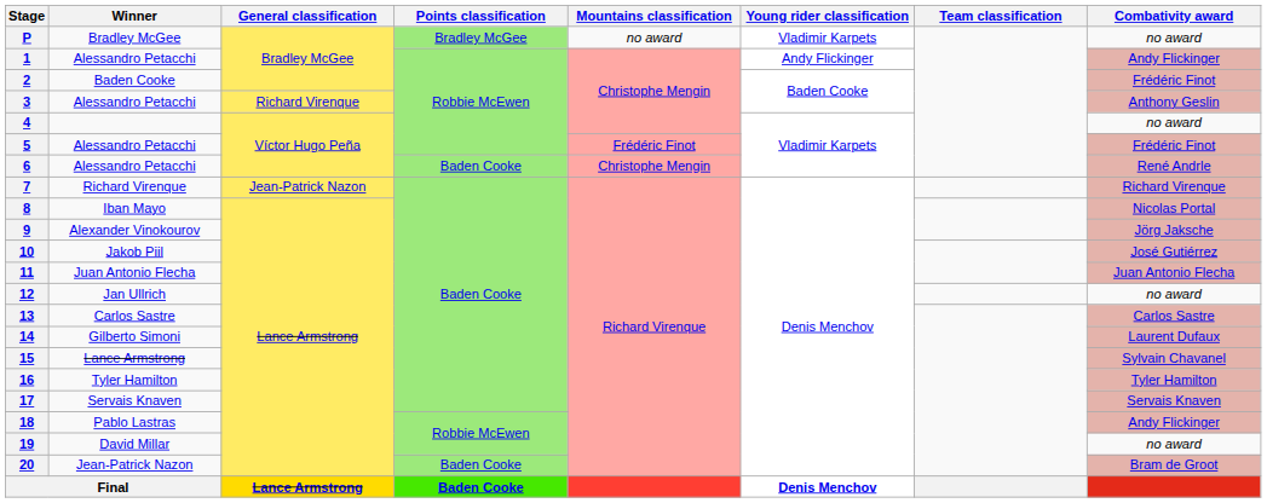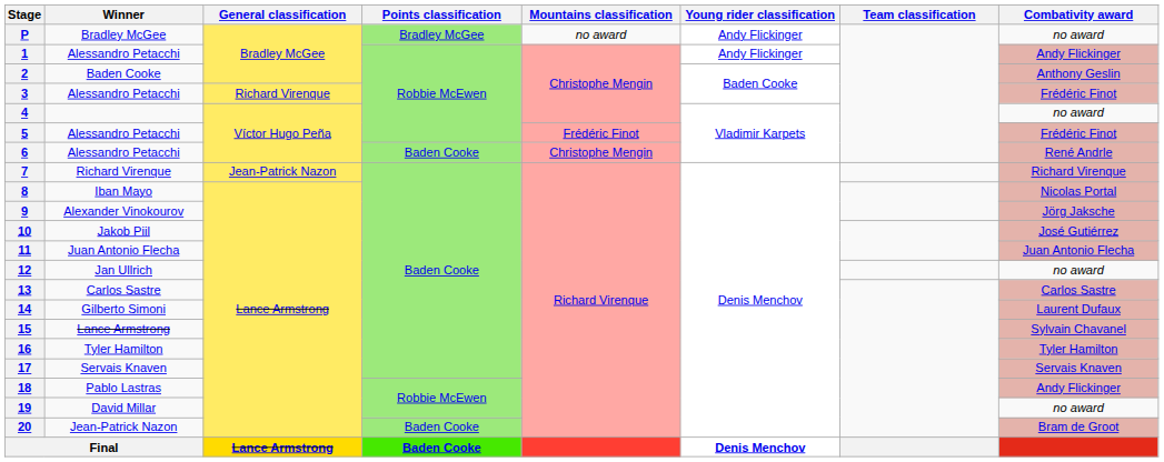 <table class="wikitable" style="text-align:center; font-size:smaller; clear:both;">
 <tr>
 <th scope="col" style="width:1%;">Stage</th>
 <th scope="col" style="width:14%;">Winner</th>
 <th scope="col" style="width:14%;"><a href='#'>General classification</a><br></th>
 <th scope="col" style="width:14%;"><a href='#'>Points classification</a><br></th>
 <th scope="col" style="width:14%;"><a href='#'>Mountains classification</a><br></th>
 <th scope="col" style="width:14%;"><a href='#'>Young rider classification</a><br></th>
 <th scope="col" style="width:14%;"><a href='#'>Team classification</a></th>
 <th scope="col" style="width:14%;"><a href='#'>Combativity award</a><br></th>
 </tr>
 <tr>
 <th scope="row"><a href='#'>P</a></th>
 <td><a href='#'>Bradley McGee</a></td>
 <td style="background:#FFEB64;"     rowspan="3"><a href='#'>Bradley McGee</a></td>
 <td style="background:#9CE97B;"><a href='#'>Bradley McGee</a></td>
 <td><em>no award</em></td>
-<td style="background:white;"><a href='#'>Vladimir Karpets</a></td>
+<td style="background:white;"><a href='#'>Andy Flickinger</a></td>
 <td rowspan="7"></td>
 <td><em>no award</em></td>
 </tr>
 <tr>
 <th scope="row"><a href='#'>1</a></th>
 <td><a href='#'>Alessandro Petacchi</a></td>
 <td style="background:#9CE97B;" rowspan="5"><a href='#'>Robbie McEwen</a></td>
 <td style="background:#FFA8A4;"     rowspan="4"><a href='#'>Christophe Mengin</a></td>
 <td style="background:white;"><a href='#'>Andy Flickinger</a></td>
 <td style="background:#E4B3AB;"><a href='#'>Andy Flickinger</a></td>
 </tr>
 <tr>
 <th scope="row"><a href='#'>2</a></th>
 <td><a href='#'>Baden Cooke</a></td>
 <td style="background:white;"      rowspan="2"><a href='#'>Baden Cooke</a></td>
-<td style="background:#E4B3AB;"><a href='#'>Frédéric Finot</a></td>
+<td style="background:#E4B3AB;"><a href='#'>Anthony Geslin</a></td>
 </tr>
 <tr>
 <th scope="row"><a href='#'>3</a></th>
 <td><a href='#'>Alessandro Petacchi</a></td>
 <td style="background:#FFEB64;"><a href='#'>Richard Virenque</a></td>
-<td style="background:#E4B3AB;"><a href='#'>Anthony Geslin</a></td>
+<td style="background:#E4B3AB;"><a href='#'>Frédéric Finot</a></td>
 </tr>
 <tr>
 <th scope="row"><a href='#'>4</a></th>
 <td></td>
 <td style="background:#FFEB64;"     rowspan="3"><a href='#'>Víctor Hugo Peña</a></td>
 <td style="background:white;"      rowspan="3"><a href='#'>Vladimir Karpets</a></td>
 <td><em>no award</em></td>
 </tr>
 <tr>
 <th scope="row"><a href='#'>5</a></th>
 <td><a href='#'>Alessandro Petacchi</a></td>
 <td style="background:#FFA8A4;"><a href='#'>Frédéric Finot</a></td>
 <td style="background:#E4B3AB;"><a href='#'>Frédéric Finot</a></td>
 </tr>
 <tr>
 <th scope="row"><a href='#'>6</a></th>
 <td><a href='#'>Alessandro Petacchi</a></td>
 <td style="background:#9CE97B;"><a href='#'>Baden Cooke</a></td>
 <td style="background:#FFA8A4;"><a href='#'>Christophe Mengin</a></td>
 <td style="background:#E4B3AB;"><a href='#'>René Andrle</a></td>
 </tr>
 <tr>
 <th scope="row"><a href='#'>7</a></th>
 <td><a href='#'>Richard Virenque</a></td>
 <td style="background:#FFEB64;"><a href='#'>Jean-Patrick Nazon</a></td>
 <td style="background:#9CE97B;" rowspan="11"><a href='#'>Baden Cooke</a></td>
 <td style="background:#FFA8A4;"     rowspan="14"><a href='#'>Richard Virenque</a></td>
 <td style="background:white;"      rowspan="14"><a href='#'>Denis Menchov</a></td>
 <td></td>
 <td style="background:#E4B3AB;"><a href='#'>Richard Virenque</a></td>
 </tr>
 <tr>
 <th scope="row"><a href='#'>8</a></th>
 <td><a href='#'>Iban Mayo</a></td>
 <td style="background:#FFEB64;"     rowspan="13"><del><a href='#'>Lance Armstrong</a></del></td>
 <td rowspan="2"></td>
 <td style="background:#E4B3AB;"><a href='#'>Nicolas Portal</a></td>
 </tr>
 <tr>
 <th scope="row"><a href='#'>9</a></th>
 <td><a href='#'>Alexander Vinokourov</a></td>
 <td style="background:#E4B3AB;"><a href='#'>Jörg Jaksche</a></td>
 </tr>
 <tr>
 <th scope="row"><a href='#'>10</a></th>
 <td><a href='#'>Jakob Piil</a></td>
 <td rowspan="2"></td>
 <td style="background:#E4B3AB;"><a href='#'>José Gutiérrez</a></td>
 </tr>
 <tr>
 <th scope="row"><a href='#'>11</a></th>
 <td><a href='#'>Juan Antonio Flecha</a></td>
 <td style="background:#E4B3AB;"><a href='#'>Juan Antonio Flecha</a></td>
 </tr>
 <tr>
 <th scope="row"><a href='#'>12</a></th>
 <td><a href='#'>Jan Ullrich</a></td>
 <td></td>
 <td><em>no award</em></td>
 </tr>
 <tr>
 <th scope="row"><a href='#'>13</a></th>
 <td><a href='#'>Carlos Sastre</a></td>
 <td rowspan="8"></td>
 <td style="background:#E4B3AB;"><a href='#'>Carlos Sastre</a></td>
 </tr>
 <tr>
 <th scope="row"><a href='#'>14</a></th>
 <td><a href='#'>Gilberto Simoni</a></td>
 <td style="background:#E4B3AB;"><a href='#'>Laurent Dufaux</a></td>
 </tr>
 <tr>
 <th scope="row"><a href='#'>15</a></th>
 <td><del><a href='#'>Lance Armstrong</a></del></td>
 <td style="background:#E4B3AB;"><a href='#'>Sylvain Chavanel</a></td>
 </tr>
 <tr>
 <th scope="row"><a href='#'>16</a></th>
 <td><a href='#'>Tyler Hamilton</a></td>
 <td style="background:#E4B3AB;"><a href='#'>Tyler Hamilton</a></td>
 </tr>
 <tr>
 <th scope="row"><a href='#'>17</a></th>
 <td><a href='#'>Servais Knaven</a></td>
 <td style="background:#E4B3AB;"><a href='#'>Servais Knaven</a></td>
 </tr>
 <tr>
 <th scope="row"><a href='#'>18</a></th>
 <td><a href='#'>Pablo Lastras</a></td>
 <td style="background:#9CE97B;" rowspan="2"><a href='#'>Robbie McEwen</a></td>
 <td style="background:#E4B3AB;"><a href='#'>Andy Flickinger</a></td>
 </tr>
 <tr>
 <th scope="row"><a href='#'>19</a></th>
 <td><a href='#'>David Millar</a></td>
 <td><em>no award</em></td>
 </tr>
 <tr>
 <th scope="row"><a href='#'>20</a></th>
 <td><a href='#'>Jean-Patrick Nazon</a></td>
 <td style="background:#9CE97B;"><a href='#'>Baden Cooke</a></td>
 <td style="background:#E4B3AB;"><a href='#'>Bram de Groot</a></td>
 </tr>
 <tr>
 <th colspan="2">Final</th>
 <th style="background:#FFDB00;"><del><a href='#'>Lance Armstrong</a></del></th>
 <th style="background:#46E800;"><a href='#'>Baden Cooke</a></th>
 <th style="background:#FF3E33;"></th>
 <th style="background:white;"><a href='#'>Denis Menchov</a></th>
 <th></th>
 <th style="background:#E42A19;"></th>
 </tr>
 </table>
